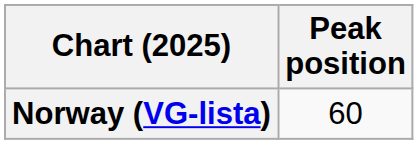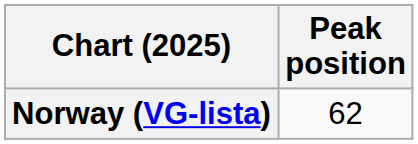 <table class="wikitable plainrowheaders" style="text-align:center">
 <tr>
 <th scope="col">Chart (2025)</th>
 <th scope="col">Peak<br> position</th>
 </tr>
 <tr>
 <th scope="row">Norway (<a href='#'>VG-lista</a>)</th>
-<td>60</td>
+<td>62</td>
 </tr>
 </table>
